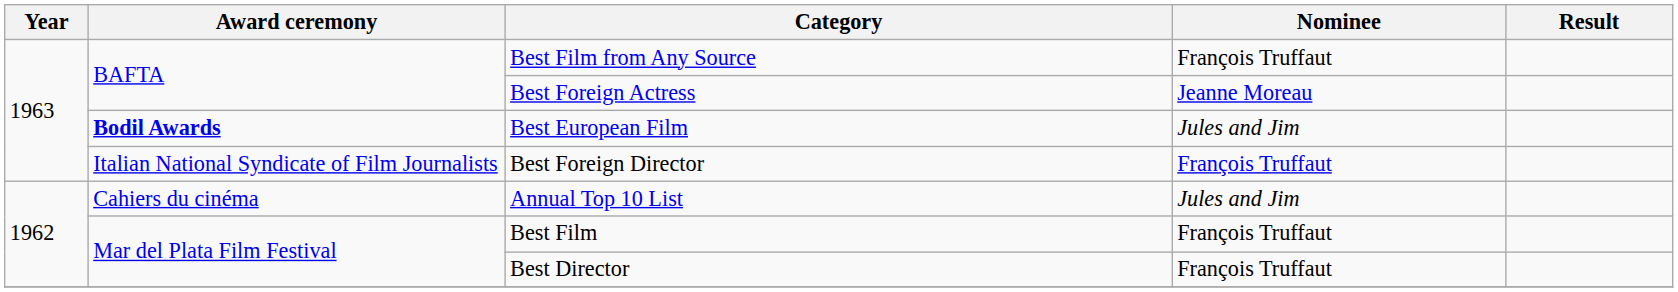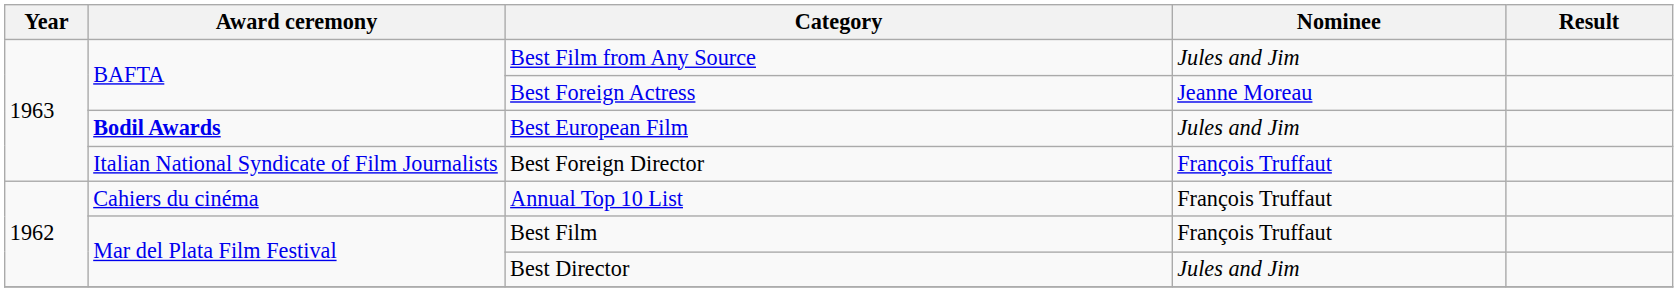 <table class="wikitable" width="95%">
 <tr>
 <th width="5%">Year</th>
 <th width="25%">Award ceremony</th>
 <th width="40%">Category</th>
 <th width="20%">Nominee</th>
 <th width="10%">Result</th>
 </tr>
 <tr>
 <td rowspan="4">1963</td>
 <td rowspan="2"><a href='#'>BAFTA</a></td>
 <td><a href='#'>Best Film from Any Source</a></td>
-<td>François Truffaut</td>
+<td><em>Jules and Jim</em></td>
 <td></td>
 </tr>
 <tr>
 <td><a href='#'>Best Foreign Actress</a></td>
 <td><a href='#'>Jeanne Moreau</a></td>
 <td></td>
 </tr>
 <tr>
 <td><strong><a href='#'>Bodil Awards</a></strong></td>
 <td><a href='#'>Best European Film</a></td>
 <td><em>Jules and Jim</em></td>
 <td></td>
 </tr>
 <tr>
 <td><a href='#'>Italian National Syndicate of Film Journalists</a></td>
 <td>Best Foreign Director</td>
 <td><a href='#'>François Truffaut</a></td>
 <td></td>
 </tr>
 <tr>
 <td rowspan="3">1962</td>
 <td><a href='#'>Cahiers du cinéma</a></td>
 <td><a href='#'>Annual Top 10 List</a></td>
-<td><em>Jules and Jim</em></td>
+<td>François Truffaut</td>
 <td></td>
 </tr>
 <tr>
 <td rowspan="2"><a href='#'>Mar del Plata Film Festival</a></td>
 <td>Best Film</td>
 <td>François Truffaut</td>
 <td></td>
 </tr>
 <tr>
 <td>Best Director</td>
-<td>François Truffaut</td>
+<td><em>Jules and Jim</em></td>
 <td></td>
 </tr>
 <tr>
 </tr>
 </table>
